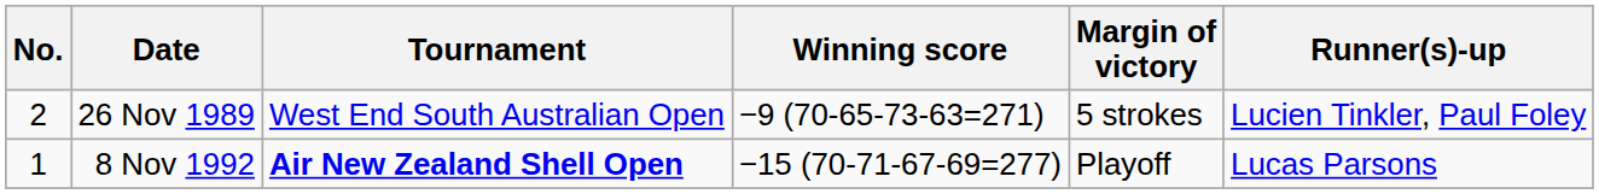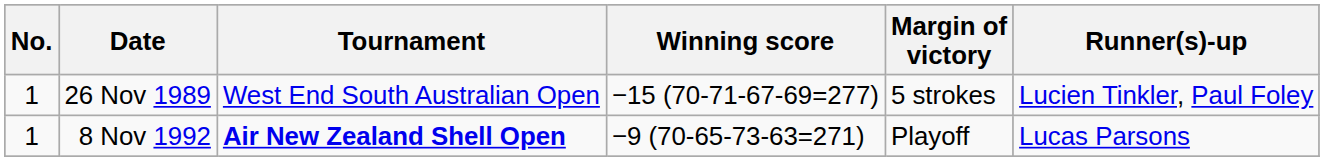 <table class="wikitable" style="font-size:95%;">
 <tr>
 <th>No.</th>
 <th>Date</th>
 <th>Tournament</th>
 <th>Winning score</th>
 <th>Margin of<br>victory</th>
 <th>Runner(s)-up</th>
 </tr>
 <tr>
-<td align=center>2</td>
+<td align=center>1</td>
 <td align=right>26 Nov <a href='#'>1989</a></td>
 <td><a href='#'>West End South Australian Open</a></td>
-<td>−9 (70-65-73-63=271)</td>
+<td>−15 (70-71-67-69=277)</td>
 <td>5 strokes</td>
 <td> <a href='#'>Lucien Tinkler</a>,  <a href='#'>Paul Foley</a></td>
 </tr>
 <tr>
 <td align=center>1</td>
 <td align=right>8 Nov <a href='#'>1992</a></td>
 <td><strong><a href='#'>Air New Zealand Shell Open</a></strong></td>
-<td>−15 (70-71-67-69=277)</td>
+<td>−9 (70-65-73-63=271)</td>
 <td>Playoff</td>
 <td> <a href='#'>Lucas Parsons</a></td>
 </tr>
 </table>
